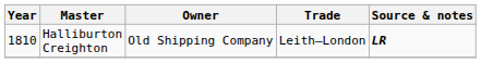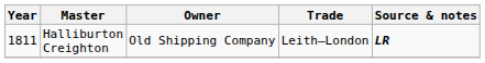 <table class=" wikitable">
 <tr>
 <th>Year</th>
 <th>Master</th>
 <th>Owner</th>
 <th>Trade</th>
 <th>Source & notes</th>
 </tr>
 <tr>
-<td>1810</td>
+<td>1811</td>
 <td>Halliburton<br>Creighton</td>
 <td>Old Shipping Company</td>
 <td>Leith–London</td>
 <td><strong><em>LR</em></strong></td>
 </tr>
 <tr>
 </tr>
 </table>
